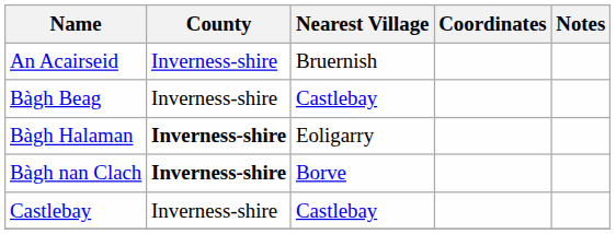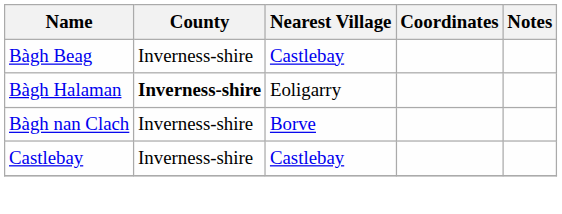 <table class="wikitable sortable" style="table-layout:fixed;background-color:#FEFEFE;font-size:95%;padding:0.30em;line-height:1.35em;">
 <tr>
 <th scope="col">Name</th>
 <th scope="col">County</th>
 <th scope="col">Nearest Village</th>
 <th scope="col" data-sort-type="number">Coordinates</th>
 <th scope="col">Notes</th>
-</tr>
-<tr>
-<td><a href='#'>An Acairseid</a></td>
-<td><a href='#'>Inverness-shire</a></td>
-<td>Bruernish</td>
-<td></td>
-<td></td>
 </tr>
 <tr>
 <td><a href='#'>Bàgh Beag</a></td>
 <td>Inverness-shire</td>
 <td><a href='#'>Castlebay</a></td>
 <td></td>
 <td></td>
 </tr>
 <tr>
 <td><a href='#'>Bàgh Halaman</a></td>
 <td><strong>Inverness-shire</strong></td>
 <td>Eoligarry</td>
 <td></td>
 <td></td>
 </tr>
 <tr>
 <td><a href='#'>Bàgh nan Clach</a></td>
-<td><strong>Inverness-shire</strong></td>
+<td>Inverness-shire</td>
 <td><a href='#'>Borve</a></td>
 <td></td>
 <td></td>
 </tr>
 <tr>
 <td><a href='#'>Castlebay</a></td>
 <td>Inverness-shire</td>
 <td><a href='#'>Castlebay</a></td>
 <td></td>
 <td></td>
 </tr>
 <tr>
 </tr>
 </table>
